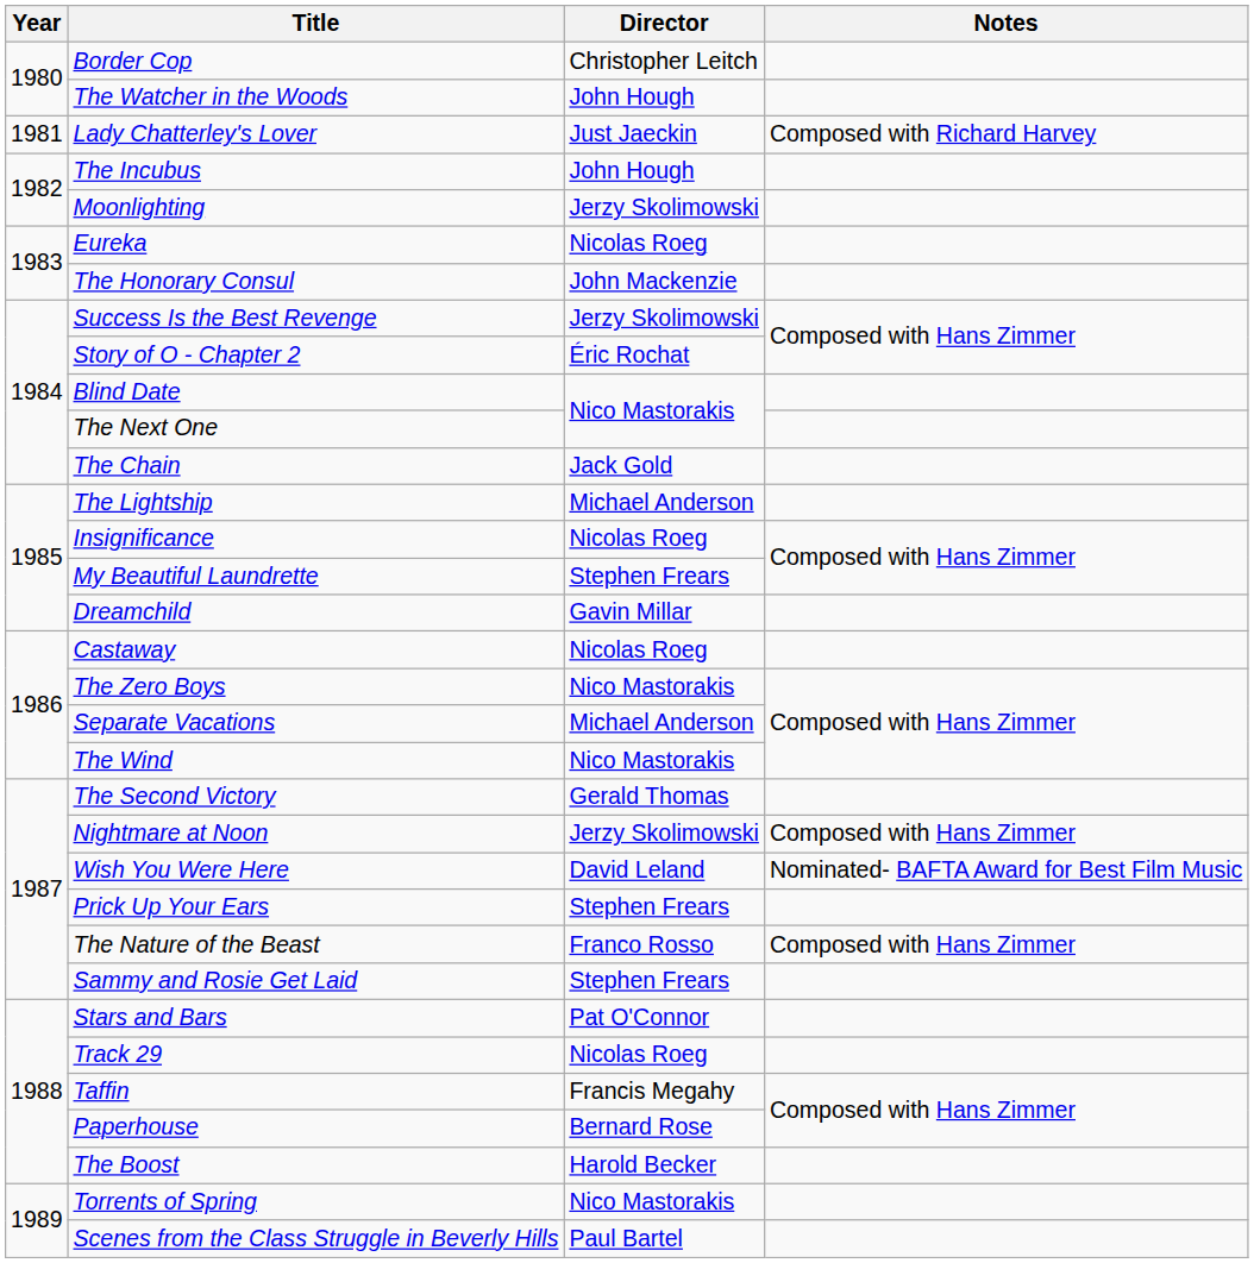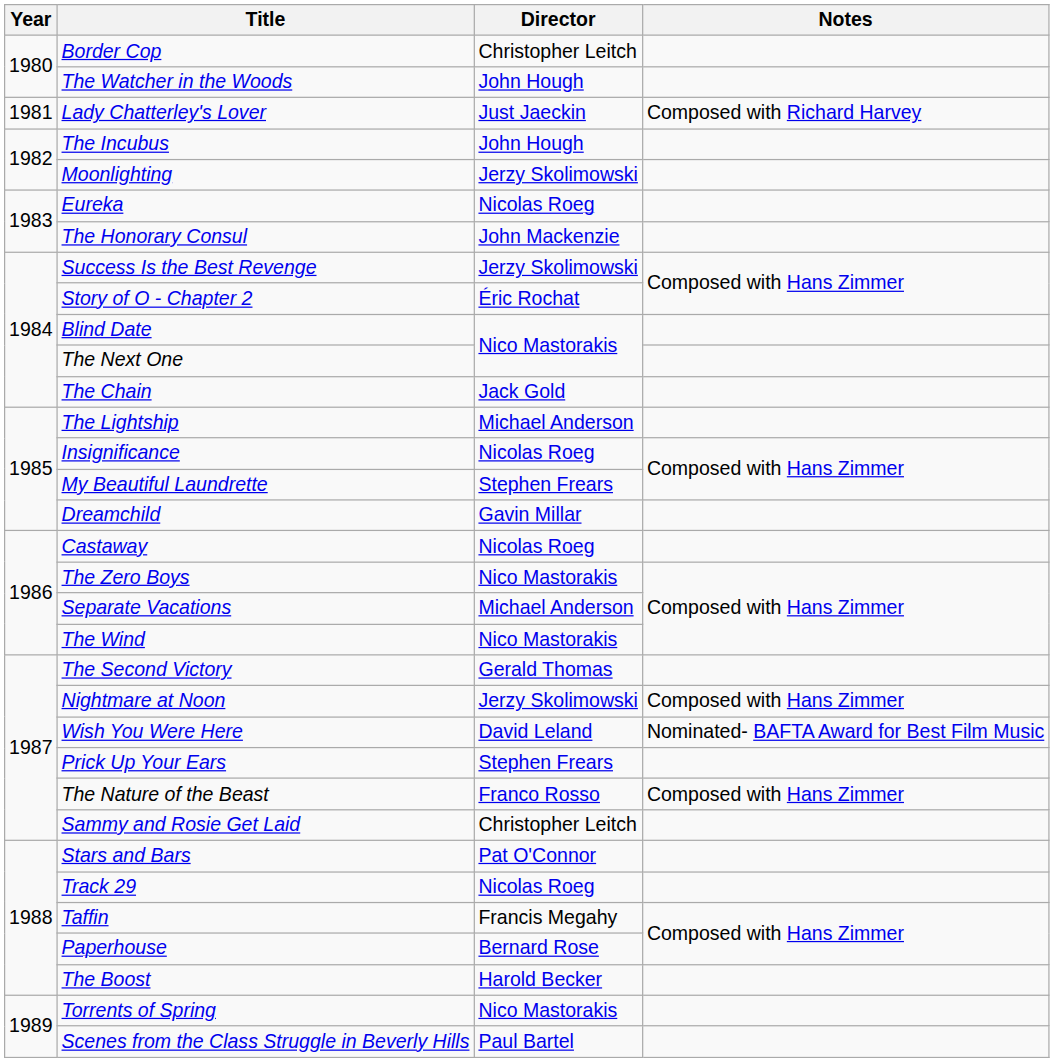 <table class="wikitable">
 <tr>
 <th>Year</th>
 <th>Title</th>
 <th>Director</th>
 <th>Notes</th>
 </tr>
 <tr>
 <td rowspan="2">1980</td>
 <td><em><a href='#'>Border Cop</a></em></td>
 <td>Christopher Leitch</td>
 <td></td>
 </tr>
 <tr>
 <td><em><a href='#'>The Watcher in the Woods</a></em></td>
 <td><a href='#'>John Hough</a></td>
 <td></td>
 </tr>
 <tr>
 <td>1981</td>
 <td><em><a href='#'>Lady Chatterley's Lover</a></em></td>
 <td><a href='#'>Just Jaeckin</a></td>
 <td>Composed with <a href='#'>Richard Harvey</a></td>
 </tr>
 <tr>
 <td rowspan="2">1982</td>
 <td><em><a href='#'>The Incubus</a></em></td>
 <td><a href='#'>John Hough</a></td>
 <td></td>
 </tr>
 <tr>
 <td><em><a href='#'>Moonlighting</a></em></td>
 <td><a href='#'>Jerzy Skolimowski</a></td>
 <td></td>
 </tr>
 <tr>
 <td rowspan="2">1983</td>
 <td><em><a href='#'>Eureka</a></em></td>
 <td><a href='#'>Nicolas Roeg</a></td>
 <td></td>
 </tr>
 <tr>
 <td><em><a href='#'>The Honorary Consul</a></em></td>
 <td><a href='#'>John Mackenzie</a></td>
 <td></td>
 </tr>
 <tr>
 <td rowspan="5">1984</td>
 <td><em><a href='#'>Success Is the Best Revenge</a></em></td>
 <td><a href='#'>Jerzy Skolimowski</a></td>
 <td rowspan="2">Composed with <a href='#'>Hans Zimmer</a></td>
 </tr>
 <tr>
 <td><em><a href='#'>Story of O - Chapter 2</a></em></td>
 <td><a href='#'>Éric Rochat</a></td>
 </tr>
 <tr>
 <td><em><a href='#'>Blind Date</a></em></td>
 <td rowspan="2"><a href='#'>Nico Mastorakis</a></td>
 <td></td>
 </tr>
 <tr>
 <td><em>The Next One</em></td>
 <td></td>
 </tr>
 <tr>
 <td><em><a href='#'>The Chain</a></em></td>
 <td><a href='#'>Jack Gold</a></td>
 <td></td>
 </tr>
 <tr>
 <td rowspan="4">1985</td>
 <td><em><a href='#'>The Lightship</a></em></td>
 <td><a href='#'>Michael Anderson</a></td>
 <td></td>
 </tr>
 <tr>
 <td><em><a href='#'>Insignificance</a></em></td>
 <td><a href='#'>Nicolas Roeg</a></td>
 <td rowspan="2">Composed with <a href='#'>Hans Zimmer</a></td>
 </tr>
 <tr>
 <td><em><a href='#'>My Beautiful Laundrette</a></em></td>
 <td><a href='#'>Stephen Frears</a></td>
 </tr>
 <tr>
 <td><em><a href='#'>Dreamchild</a></em></td>
 <td><a href='#'>Gavin Millar</a></td>
 <td></td>
 </tr>
 <tr>
 <td rowspan="4">1986</td>
 <td><em><a href='#'>Castaway</a></em></td>
 <td><a href='#'>Nicolas Roeg</a></td>
 <td></td>
 </tr>
 <tr>
 <td><em><a href='#'>The Zero Boys</a></em></td>
 <td><a href='#'>Nico Mastorakis</a></td>
 <td rowspan="3">Composed with <a href='#'>Hans Zimmer</a></td>
 </tr>
 <tr>
 <td><em><a href='#'>Separate Vacations</a></em></td>
 <td><a href='#'>Michael Anderson</a></td>
 </tr>
 <tr>
 <td><a href='#'><em>The Wind</em></a></td>
 <td><a href='#'>Nico Mastorakis</a></td>
 </tr>
 <tr>
 <td rowspan="6">1987</td>
 <td><em><a href='#'>The Second Victory</a></em></td>
 <td><a href='#'>Gerald Thomas</a></td>
 <td></td>
 </tr>
 <tr>
 <td><em><a href='#'>Nightmare at Noon</a></em></td>
 <td><a href='#'>Jerzy Skolimowski</a></td>
 <td>Composed with <a href='#'>Hans Zimmer</a></td>
 </tr>
 <tr>
 <td><em><a href='#'>Wish You Were Here</a></em></td>
 <td><a href='#'>David Leland</a></td>
 <td>Nominated- <a href='#'>BAFTA Award for Best Film Music</a></td>
 </tr>
 <tr>
 <td><em><a href='#'>Prick Up Your Ears</a></em></td>
 <td><a href='#'>Stephen Frears</a></td>
 <td></td>
 </tr>
 <tr>
 <td><em>The Nature of the Beast</em></td>
 <td><a href='#'>Franco Rosso</a></td>
 <td>Composed with <a href='#'>Hans Zimmer</a></td>
 </tr>
 <tr>
 <td><em><a href='#'>Sammy and Rosie Get Laid</a></em></td>
-<td><a href='#'>Stephen Frears</a></td>
+<td>Christopher Leitch</td>
 <td></td>
 </tr>
 <tr>
 <td rowspan="5">1988</td>
 <td><em><a href='#'>Stars and Bars</a></em></td>
 <td><a href='#'>Pat O'Connor</a></td>
 <td></td>
 </tr>
 <tr>
 <td><em><a href='#'>Track 29</a></em></td>
 <td><a href='#'>Nicolas Roeg</a></td>
 <td></td>
 </tr>
 <tr>
 <td><em><a href='#'>Taffin</a></em></td>
 <td>Francis Megahy</td>
 <td rowspan="2">Composed with <a href='#'>Hans Zimmer</a></td>
 </tr>
 <tr>
 <td><em><a href='#'>Paperhouse</a></em></td>
 <td><a href='#'>Bernard Rose</a></td>
 </tr>
 <tr>
 <td><em><a href='#'>The Boost</a></em></td>
 <td><a href='#'>Harold Becker</a></td>
 <td></td>
 </tr>
 <tr>
 <td rowspan="2">1989</td>
 <td><em><a href='#'>Torrents of Spring</a></em></td>
 <td><a href='#'>Nico Mastorakis</a></td>
 <td></td>
 </tr>
 <tr>
 <td><em><a href='#'>Scenes from the Class Struggle in Beverly Hills</a></em></td>
 <td><a href='#'>Paul Bartel</a></td>
 <td></td>
 </tr>
 </table>
